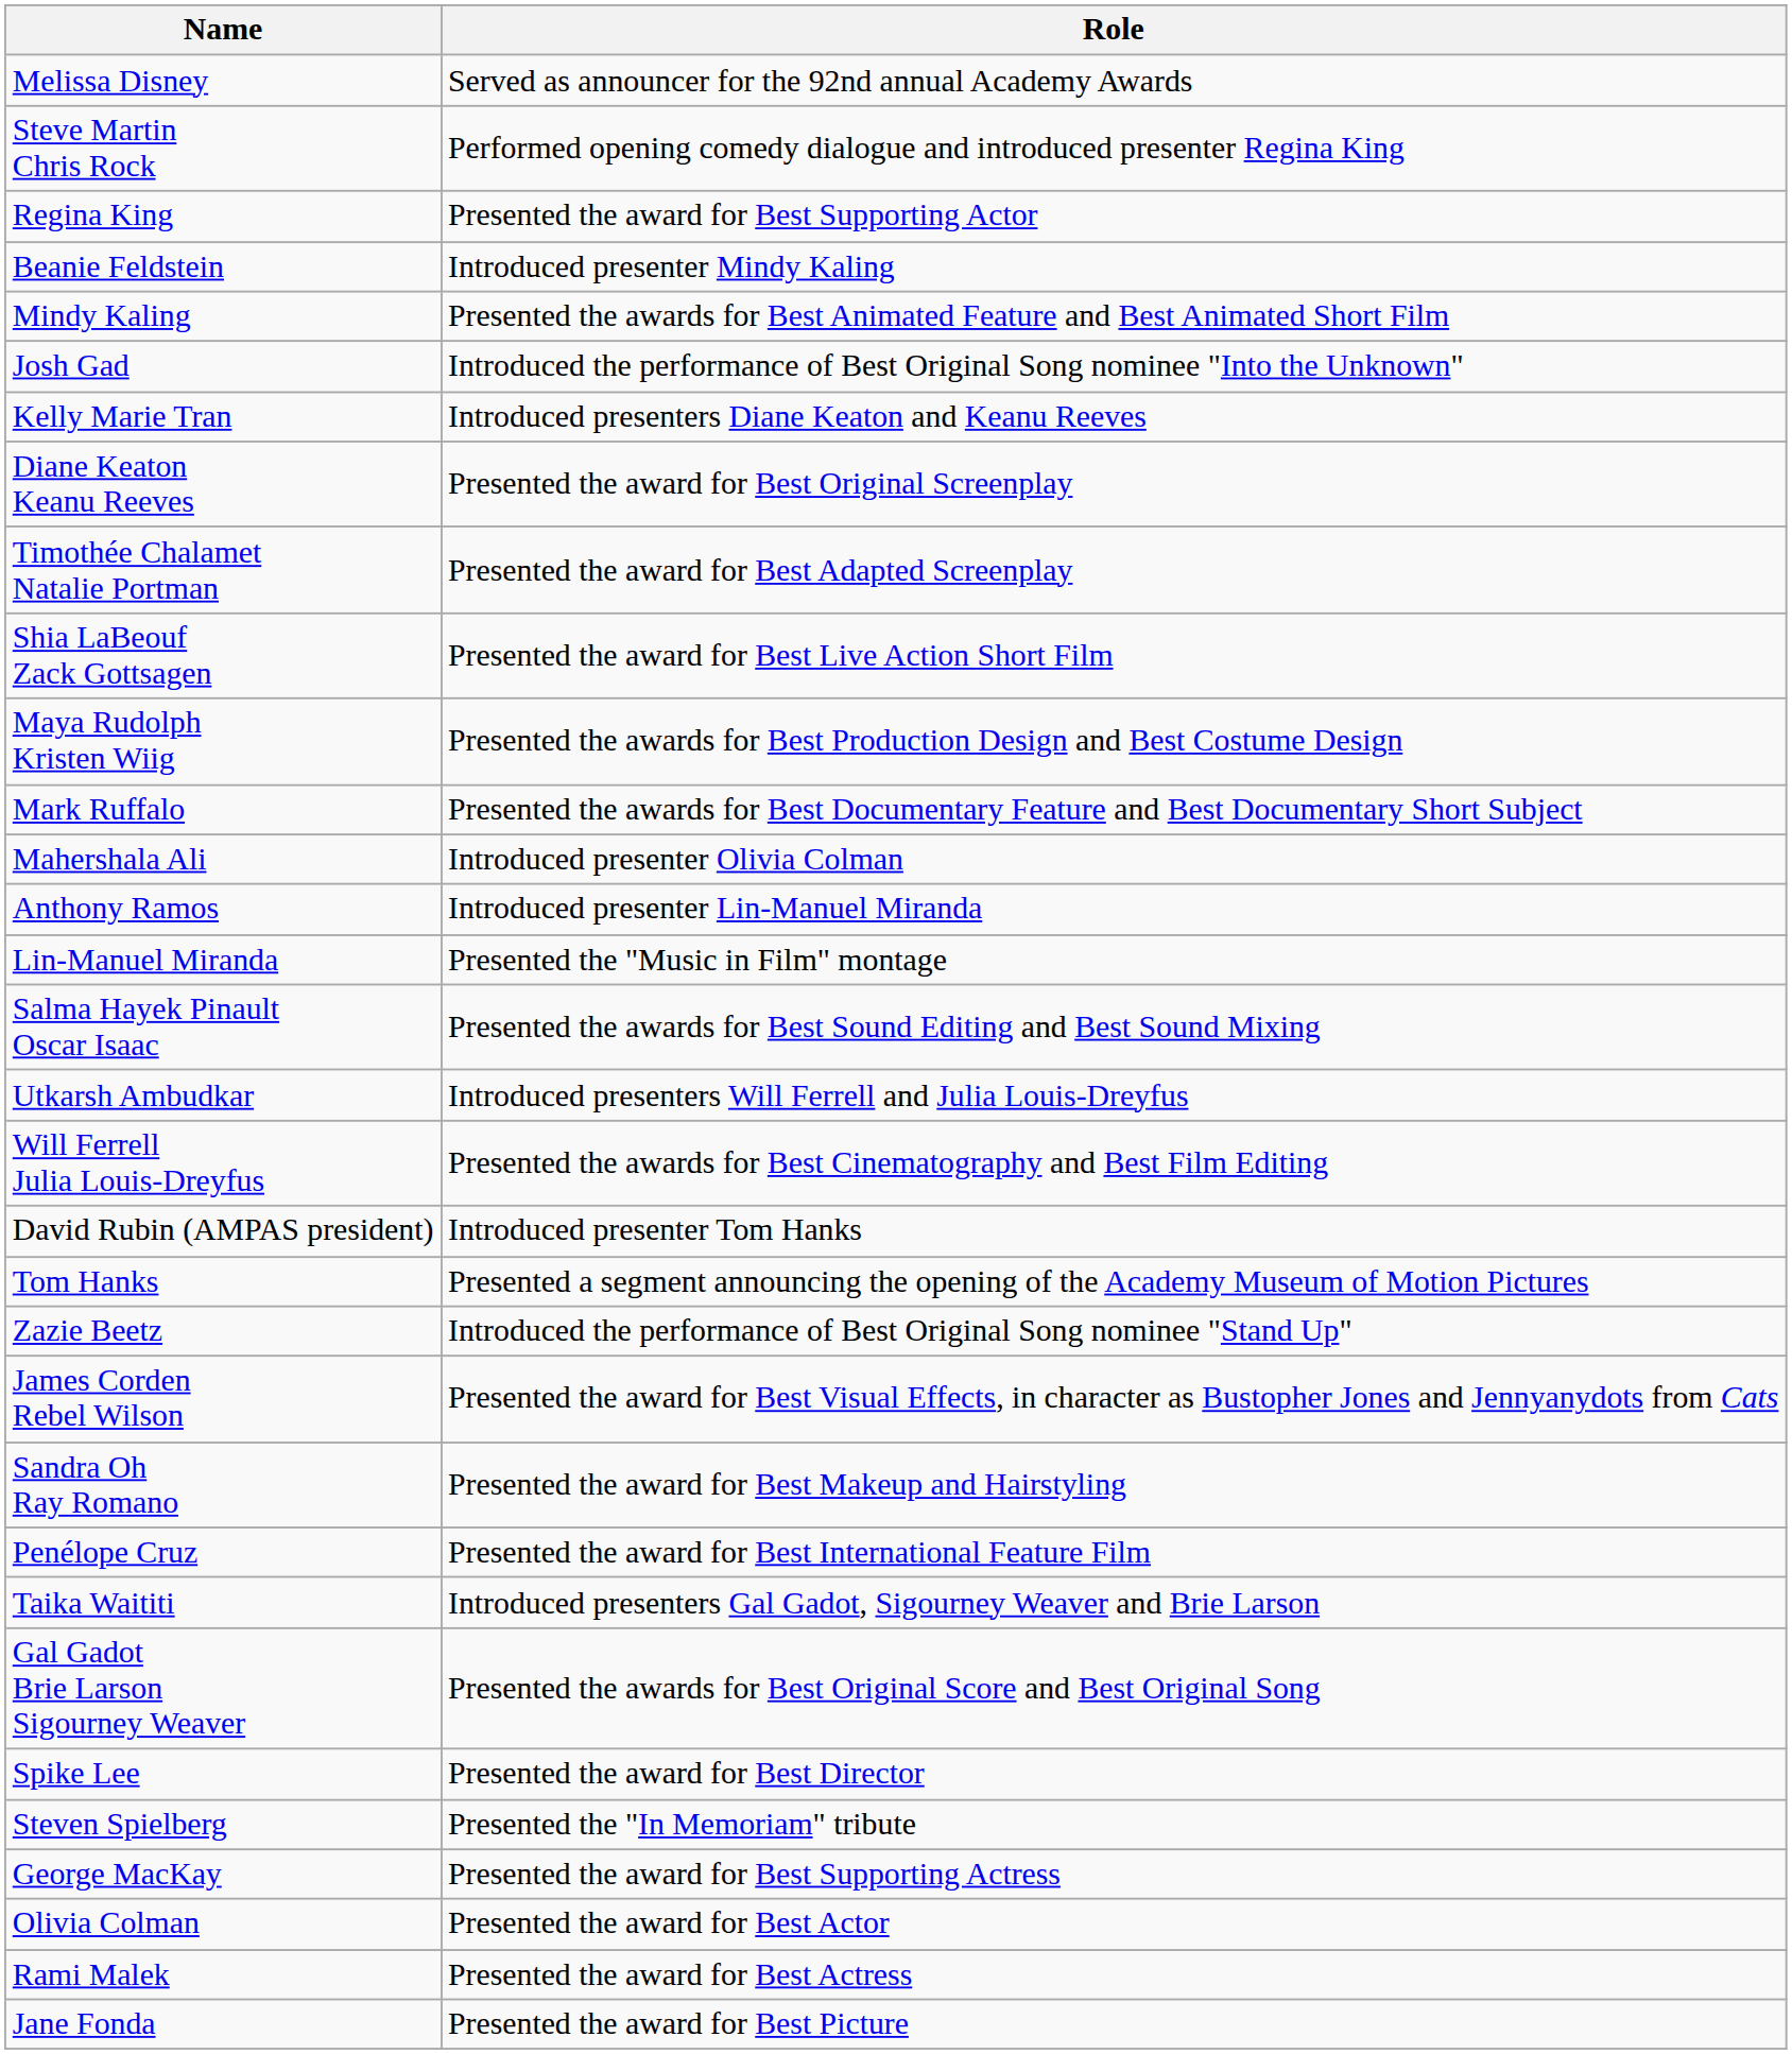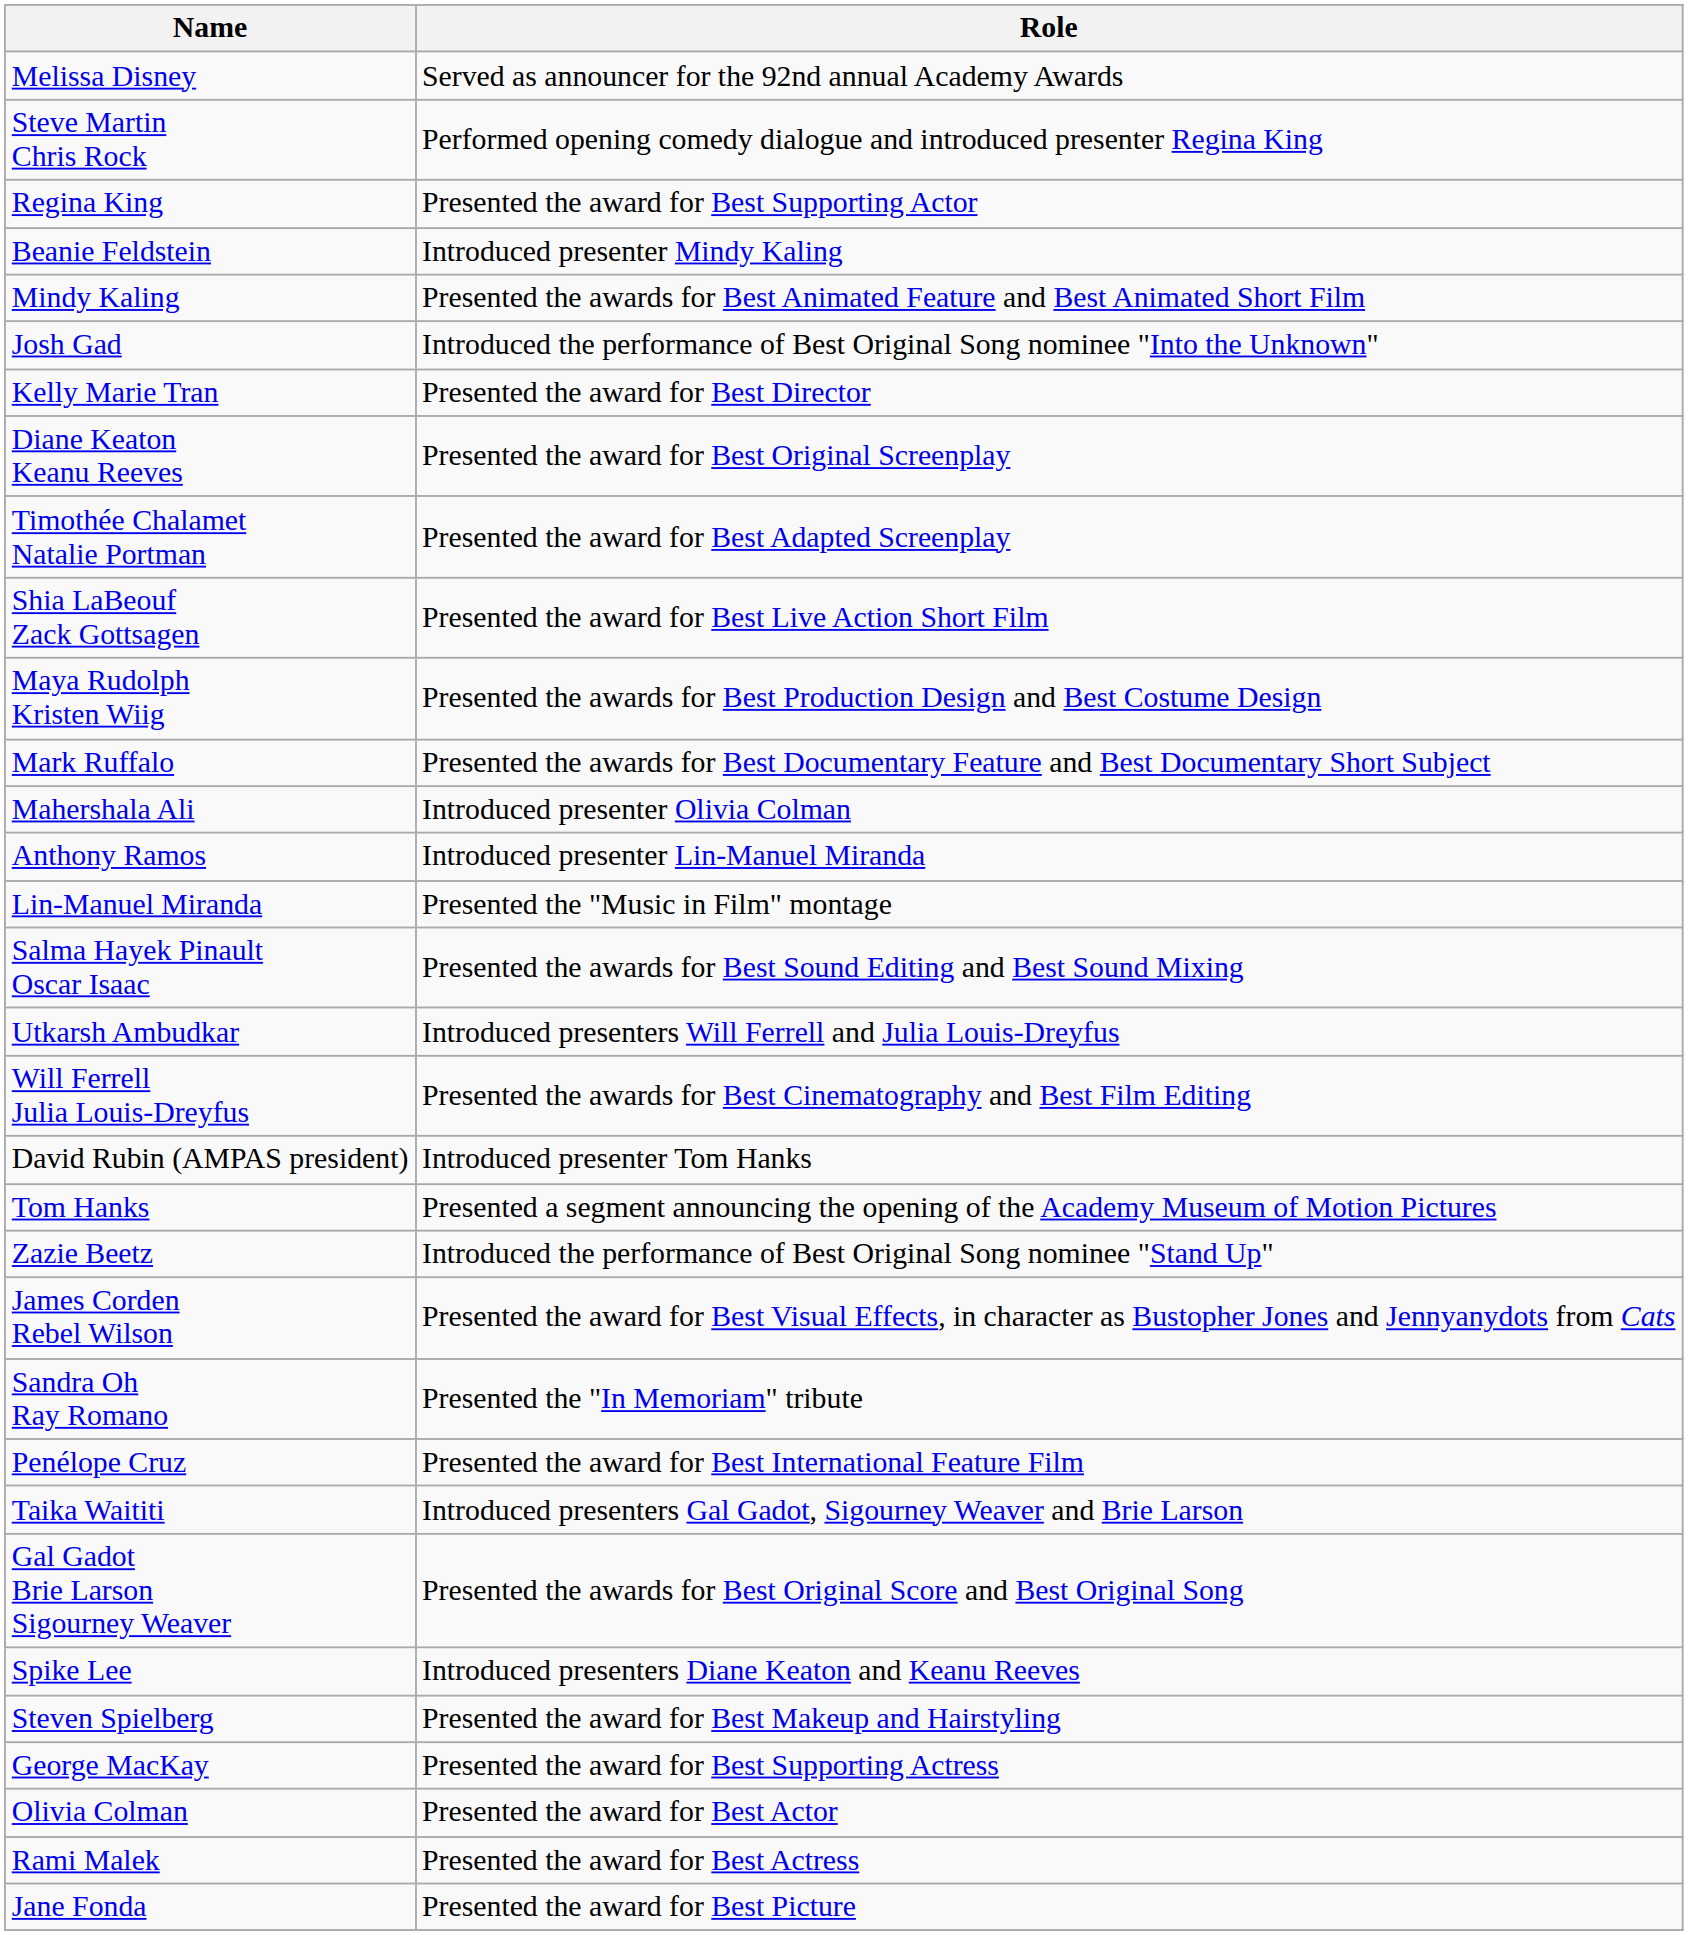 <table class="wikitable sortable">
 <tr>
 <th>Name</th>
 <th>Role</th>
 </tr>
 <tr>
 <td data-sort-value="Disney, Melissa"><a href='#'>Melissa Disney</a></td>
 <td>Served as announcer for the 92nd annual Academy Awards</td>
 </tr>
 <tr>
 <td data-sort-value="Martin, Steve"><a href='#'>Steve Martin</a><br><a href='#'>Chris Rock</a></td>
 <td>Performed opening comedy dialogue and introduced presenter <a href='#'>Regina King</a></td>
 </tr>
 <tr>
 <td data-sort-value="King, Regina"><a href='#'>Regina King</a></td>
 <td>Presented the award for <a href='#'>Best Supporting Actor</a></td>
 </tr>
 <tr>
 <td data-sort-value="Feldstein, Beanie"><a href='#'>Beanie Feldstein</a></td>
 <td>Introduced presenter <a href='#'>Mindy Kaling</a></td>
 </tr>
 <tr>
 <td data-sort-value="Kaling, Mindy"><a href='#'>Mindy Kaling</a></td>
 <td>Presented the awards for <a href='#'>Best Animated Feature</a> and <a href='#'>Best Animated Short Film</a></td>
 </tr>
 <tr>
 <td data-sort-value="Gad, Josh"><a href='#'>Josh Gad</a></td>
 <td>Introduced the performance of Best Original Song nominee "<a href='#'>Into the Unknown</a>"</td>
 </tr>
 <tr>
 <td data-sort-value="Tran, Kelly Marie"><a href='#'>Kelly Marie Tran</a></td>
-<td>Introduced presenters <a href='#'>Diane Keaton</a> and <a href='#'>Keanu Reeves</a></td>
+<td>Presented the award for <a href='#'>Best Director</a></td>
 </tr>
 <tr>
 <td data-sort-value="Keaton, Diane"><a href='#'>Diane Keaton</a><br><a href='#'>Keanu Reeves</a></td>
 <td>Presented the award for <a href='#'>Best Original Screenplay</a></td>
 </tr>
 <tr>
 <td data-sort-value="Chalamet, Timothée"><a href='#'>Timothée Chalamet</a><br><a href='#'>Natalie Portman</a></td>
 <td>Presented the award for <a href='#'>Best Adapted Screenplay</a></td>
 </tr>
 <tr>
 <td data-sort-value="LaBeouf, Shia"><a href='#'>Shia LaBeouf</a><br><a href='#'>Zack Gottsagen</a></td>
 <td>Presented the award for <a href='#'>Best Live Action Short Film</a></td>
 </tr>
 <tr>
 <td data-sort-value="Rudolph, Maya"><a href='#'>Maya Rudolph</a><br><a href='#'>Kristen Wiig</a></td>
 <td>Presented the awards for <a href='#'>Best Production Design</a> and <a href='#'>Best Costume Design</a></td>
 </tr>
 <tr>
 <td data-sort-value="Ruffalo, Mark"><a href='#'>Mark Ruffalo</a></td>
 <td>Presented the awards for <a href='#'>Best Documentary Feature</a> and <a href='#'>Best Documentary Short Subject</a></td>
 </tr>
 <tr>
 <td data-sort-value="Ali, Mahershala"><a href='#'>Mahershala Ali</a></td>
 <td>Introduced presenter <a href='#'>Olivia Colman</a></td>
 </tr>
 <tr>
 <td data-sort-value="Ramos, Anthony"><a href='#'>Anthony Ramos</a></td>
 <td>Introduced presenter <a href='#'>Lin-Manuel Miranda</a></td>
 </tr>
 <tr>
 <td data-sort-value="Miranda, Lin-Manuel"><a href='#'>Lin-Manuel Miranda</a></td>
 <td>Presented the "Music in Film" montage</td>
 </tr>
 <tr>
 <td data-sort-value="Hayek Pinault, Salma"><a href='#'>Salma Hayek Pinault</a><br><a href='#'>Oscar Isaac</a></td>
 <td>Presented the awards for <a href='#'>Best Sound Editing</a> and <a href='#'>Best Sound Mixing</a></td>
 </tr>
 <tr>
 <td data-sort-value="Ambudkar, Utkarsh"><a href='#'>Utkarsh Ambudkar</a></td>
 <td>Introduced presenters <a href='#'>Will Ferrell</a> and <a href='#'>Julia Louis-Dreyfus</a></td>
 </tr>
 <tr>
 <td data-sort-value="Ferrell, Will"><a href='#'>Will Ferrell</a><br><a href='#'>Julia Louis-Dreyfus</a></td>
 <td>Presented the awards for <a href='#'>Best Cinematography</a> and <a href='#'>Best Film Editing</a></td>
 </tr>
 <tr>
 <td data-sort-value="Rubin, David">David Rubin (AMPAS president)</td>
 <td>Introduced presenter Tom Hanks</td>
 </tr>
 <tr>
 <td data-sort-value="Hanks, Tom"><a href='#'>Tom Hanks</a></td>
 <td>Presented a segment announcing the opening of the <a href='#'>Academy Museum of Motion Pictures</a></td>
 </tr>
 <tr>
 <td data-sort-value="Beetz, Zazie"><a href='#'>Zazie Beetz</a></td>
 <td>Introduced the performance of Best Original Song nominee "<a href='#'>Stand Up</a>"</td>
 </tr>
 <tr>
 <td data-sort-value="Corden, James"><a href='#'>James Corden</a><br><a href='#'>Rebel Wilson</a></td>
 <td>Presented the award for <a href='#'>Best Visual Effects</a>, in character as <a href='#'>Bustopher Jones</a> and <a href='#'>Jennyanydots</a> from <em><a href='#'>Cats</a></em></td>
 </tr>
 <tr>
 <td data-sort-value="Oh, Sandra"><a href='#'>Sandra Oh</a><br><a href='#'>Ray Romano</a></td>
-<td>Presented the award for <a href='#'>Best Makeup and Hairstyling</a></td>
+<td>Presented the "<a href='#'>In Memoriam</a>" tribute</td>
 </tr>
 <tr>
 <td data-sort-value="Cruz, Penélope"><a href='#'>Penélope Cruz</a></td>
 <td>Presented the award for <a href='#'>Best International Feature Film</a></td>
 </tr>
 <tr>
 <td data-sort-value="Waititi, Taika"><a href='#'>Taika Waititi</a></td>
 <td>Introduced presenters <a href='#'>Gal Gadot</a>, <a href='#'>Sigourney Weaver</a> and <a href='#'>Brie Larson</a></td>
 </tr>
 <tr>
 <td data-sort-value="Gadot, Gal"><a href='#'>Gal Gadot</a><br><a href='#'>Brie Larson</a><br><a href='#'>Sigourney Weaver</a></td>
 <td>Presented the awards for <a href='#'>Best Original Score</a> and <a href='#'>Best Original Song</a></td>
 </tr>
 <tr>
 <td data-sort-value="Lee, Spike"><a href='#'>Spike Lee</a></td>
-<td>Presented the award for <a href='#'>Best Director</a></td>
+<td>Introduced presenters <a href='#'>Diane Keaton</a> and <a href='#'>Keanu Reeves</a></td>
 </tr>
 <tr>
 <td data-sort-value="Spielberg, Steven"><a href='#'>Steven Spielberg</a></td>
-<td>Presented the "<a href='#'>In Memoriam</a>" tribute</td>
+<td>Presented the award for <a href='#'>Best Makeup and Hairstyling</a></td>
 </tr>
 <tr>
 <td data-sort-value="MacKay, George"><a href='#'>George MacKay</a></td>
 <td>Presented the award for <a href='#'>Best Supporting Actress</a></td>
 </tr>
 <tr>
 <td data-sort-value="Colman, Olivia"><a href='#'>Olivia Colman</a></td>
 <td>Presented the award for <a href='#'>Best Actor</a></td>
 </tr>
 <tr>
 <td data-sort-value="Malek, Rami"><a href='#'>Rami Malek</a></td>
 <td>Presented the award for <a href='#'>Best Actress</a></td>
 </tr>
 <tr>
 <td data-sort-value="Fonda, Jane"><a href='#'>Jane Fonda</a></td>
 <td>Presented the award for <a href='#'>Best Picture</a></td>
 </tr>
 </table>
